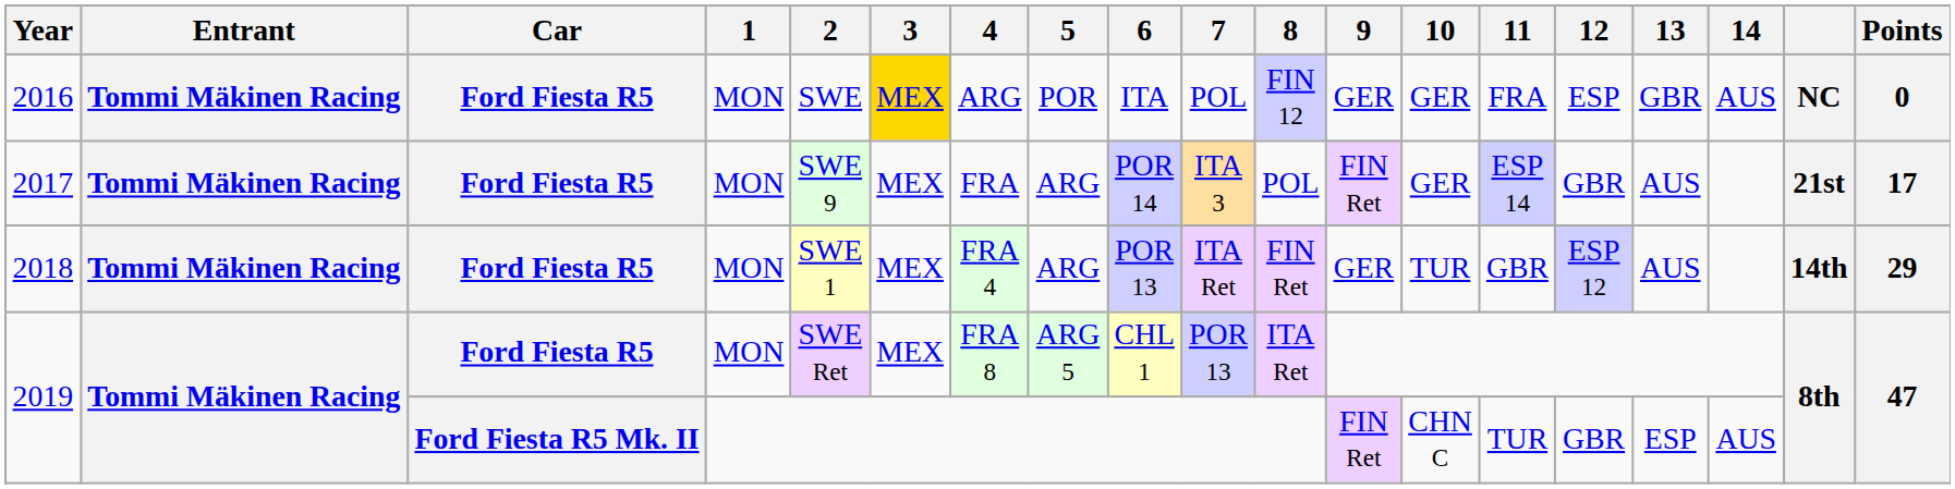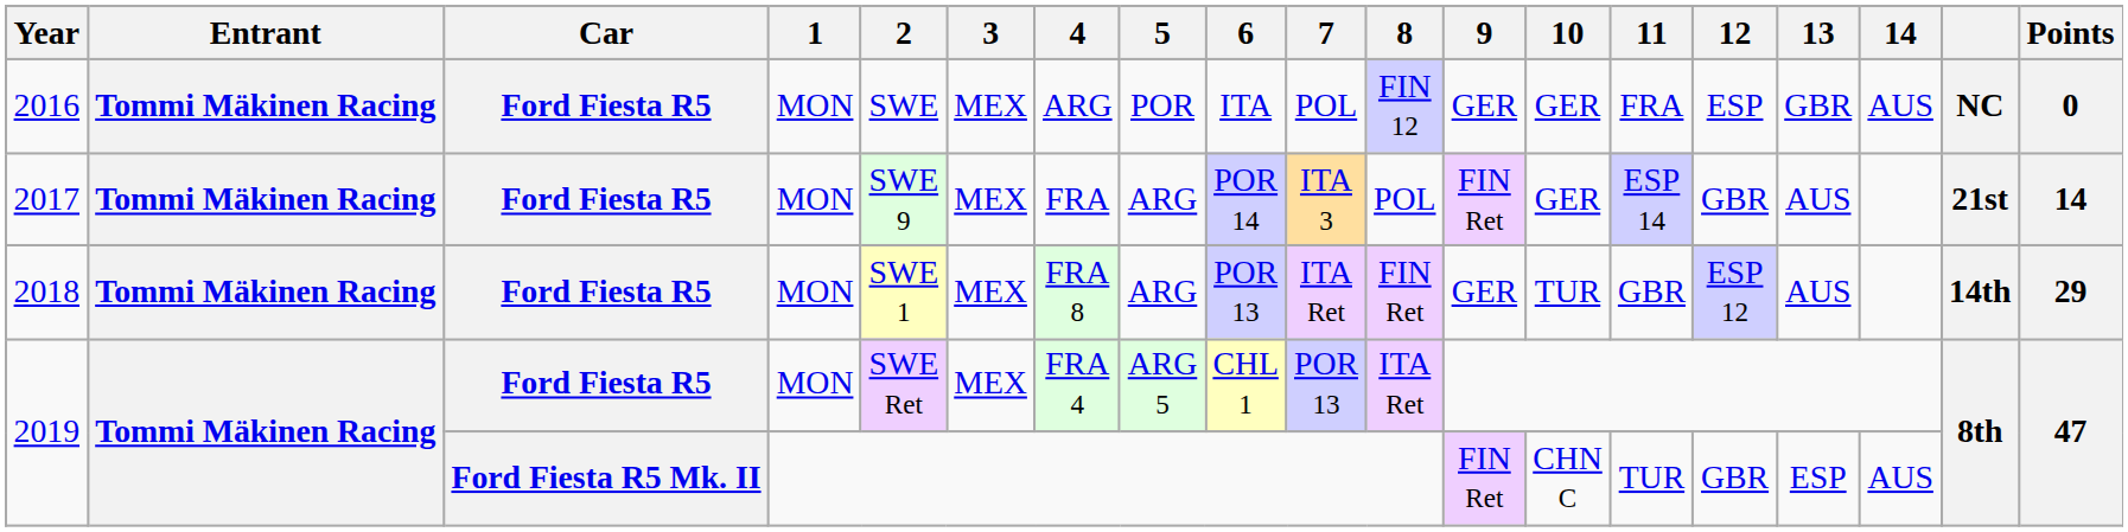 <table class="wikitable" border="1" style="text-align:center; font-size:85%;">
 <tr>
 <th>Year</th>
 <th>Entrant</th>
 <th>Car</th>
 <th>1</th>
 <th>2</th>
 <th>3</th>
 <th>4</th>
 <th>5</th>
 <th>6</th>
 <th>7</th>
 <th>8</th>
 <th>9</th>
 <th>10</th>
 <th>11</th>
 <th>12</th>
 <th>13</th>
 <th>14</th>
 <th></th>
 <th>Points</th>
 </tr>
 <tr>
 <td><a href='#'>2016</a></td>
 <th nowrap><a href='#'>Tommi Mäkinen Racing</a></th>
 <th nowrap><a href='#'>Ford Fiesta R5</a></th>
 <td><a href='#'>MON</a></td>
 <td><a href='#'>SWE</a></td>
-<td style="background: gold;"><a href='#'>MEX</a></td>
+<td><a href='#'>MEX</a></td>
 <td><a href='#'>ARG</a></td>
 <td><a href='#'>POR</a></td>
 <td><a href='#'>ITA</a></td>
 <td><a href='#'>POL</a></td>
 <td style="background:#CFCFFF;"><a href='#'>FIN</a><br><small>12</small></td>
 <td><a href='#'>GER</a></td>
 <td><a href='#'>GER</a></td>
 <td><a href='#'>FRA</a></td>
 <td><a href='#'>ESP</a></td>
 <td><a href='#'>GBR</a></td>
 <td><a href='#'>AUS</a></td>
 <th>NC</th>
 <th>0</th>
 </tr>
 <tr>
 <td><a href='#'>2017</a></td>
 <th nowrap><a href='#'>Tommi Mäkinen Racing</a></th>
 <th nowrap><a href='#'>Ford Fiesta R5</a></th>
 <td><a href='#'>MON</a></td>
 <td style="background:#DFFFDF;"><a href='#'>SWE</a><br><small>9</small></td>
 <td><a href='#'>MEX</a></td>
 <td><a href='#'>FRA</a></td>
 <td><a href='#'>ARG</a></td>
 <td style="background:#CFCFFF;"><a href='#'>POR</a><br><small>14</small></td>
 <td style="background:#FFDF9F;"><a href='#'>ITA</a><br><small>3</small></td>
 <td><a href='#'>POL</a></td>
 <td style="background:#EFCFFF;"><a href='#'>FIN</a><br><small>Ret</small></td>
 <td><a href='#'>GER</a></td>
 <td style="background:#CFCFFF;"><a href='#'>ESP</a><br><small>14</small></td>
 <td><a href='#'>GBR</a></td>
 <td><a href='#'>AUS</a></td>
 <td></td>
 <th>21st</th>
-<th>17</th>
+<th>14</th>
 </tr>
 <tr>
 <td><a href='#'>2018</a></td>
 <th nowrap><a href='#'>Tommi Mäkinen Racing</a></th>
 <th nowrap><a href='#'>Ford Fiesta R5</a></th>
 <td><a href='#'>MON</a></td>
 <td style="background:#FFFFBF;"><a href='#'>SWE</a><br><small>1</small></td>
 <td><a href='#'>MEX</a></td>
-<td style="background:#DFFFDF;"><a href='#'>FRA</a><br><small>4</small></td>
+<td style="background:#DFFFDF;"><a href='#'>FRA</a><br><small>8</small></td>
 <td><a href='#'>ARG</a></td>
 <td style="background:#CFCFFF;"><a href='#'>POR</a><br><small>13</small></td>
 <td style="background:#EFCFFF;"><a href='#'>ITA</a><br><small>Ret</small></td>
 <td style="background:#EFCFFF;"><a href='#'>FIN</a><br><small>Ret</small></td>
 <td><a href='#'>GER</a></td>
 <td><a href='#'>TUR</a></td>
 <td><a href='#'>GBR</a></td>
 <td style="background:#CFCFFF;"><a href='#'>ESP</a><br><small>12</small></td>
 <td><a href='#'>AUS</a></td>
 <td></td>
 <th>14th</th>
 <th>29</th>
 </tr>
 <tr>
 <td rowspan="2"><a href='#'>2019</a></td>
 <th rowspan="2" nowrap><a href='#'>Tommi Mäkinen Racing</a></th>
 <th nowrap><a href='#'>Ford Fiesta R5</a></th>
 <td><a href='#'>MON</a></td>
 <td style="background:#EFCFFF;"><a href='#'>SWE</a><br><small>Ret</small></td>
 <td><a href='#'>MEX</a></td>
-<td style="background:#DFFFDF;"><a href='#'>FRA</a><br><small>8</small></td>
+<td style="background:#DFFFDF;"><a href='#'>FRA</a><br><small>4</small></td>
 <td style="background:#DFFFDF;"><a href='#'>ARG</a><br><small>5</small></td>
 <td style="background:#FFFFBF;"><a href='#'>CHL</a><br><small>1</small></td>
 <td style="background:#CFCFFF;"><a href='#'>POR</a><br><small>13</small></td>
 <td style="background:#EFCFFF;"><a href='#'>ITA</a><br><small>Ret</small></td>
 <td colspan=6></td>
 <th rowspan="2">8th</th>
 <th rowspan="2">47</th>
 </tr>
 <tr>
 <th nowrap><a href='#'>Ford Fiesta R5 Mk. II</a></th>
 <td colspan=8></td>
 <td style="background:#EFCFFF;"><a href='#'>FIN</a><br><small>Ret</small></td>
 <td><a href='#'>CHN</a><br><small>C</small></td>
 <td><a href='#'>TUR</a></td>
 <td><a href='#'>GBR</a></td>
 <td><a href='#'>ESP</a></td>
 <td><a href='#'>AUS</a><br></td>
 </tr>
 </table>
